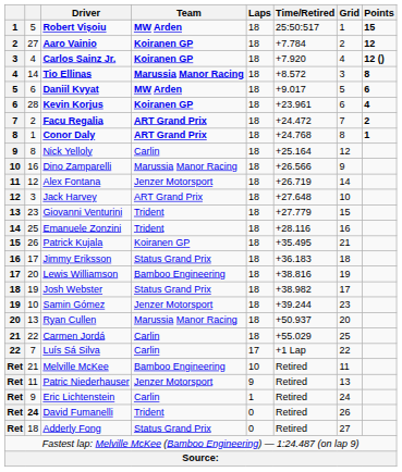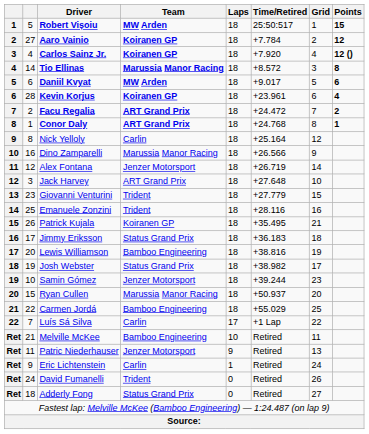 <table class="wikitable" style="font-size:85%">
 <tr>
 <th></th>
 <th></th>
 <th>Driver</th>
 <th>Team</th>
 <th>Laps</th>
 <th>Time/Retired</th>
 <th>Grid</th>
 <th>Points</th>
 </tr>
 <tr>
 <th>1</th>
 <td align="center">5</td>
 <td> <strong><a href='#'>Robert Vișoiu</a></strong></td>
 <td><strong><a href='#'>MW</a> <a href='#'>Arden</a></strong></td>
 <td>18</td>
 <td>25:50:517</td>
 <td>1</td>
 <td><strong>15</strong></td>
 </tr>
 <tr>
 <th>2</th>
 <td align="center">27</td>
 <td> <strong><a href='#'>Aaro Vainio</a></strong></td>
 <td><strong><a href='#'>Koiranen GP</a></strong></td>
 <td>18</td>
 <td>+7.784</td>
 <td>2</td>
 <td><strong>12</strong></td>
 </tr>
 <tr>
 <th>3</th>
 <td align="center">4</td>
 <td> <strong><a href='#'>Carlos Sainz Jr.</a></strong></td>
 <td><strong><a href='#'>Koiranen GP</a></strong></td>
 <td>18</td>
 <td>+7.920</td>
 <td>4</td>
 <td><strong>12 ()</strong></td>
 </tr>
 <tr>
 <th>4</th>
 <td align="center">14</td>
 <td> <strong><a href='#'>Tio Ellinas</a></strong></td>
 <td><strong><a href='#'>Marussia</a> <a href='#'>Manor Racing</a></strong></td>
 <td>18</td>
 <td>+8.572</td>
 <td>3</td>
 <td><strong>8</strong></td>
 </tr>
 <tr>
 <th>5</th>
 <td align="center">6</td>
 <td> <strong><a href='#'>Daniil Kvyat</a></strong></td>
 <td><strong><a href='#'>MW</a> <a href='#'>Arden</a></strong></td>
 <td>18</td>
 <td>+9.017</td>
 <td>5</td>
 <td><strong>6</strong></td>
 </tr>
 <tr>
 <th>6</th>
 <td align="center">28</td>
 <td> <strong><a href='#'>Kevin Korjus</a></strong></td>
 <td><strong><a href='#'>Koiranen GP</a></strong></td>
 <td>18</td>
 <td>+23.961</td>
 <td>6</td>
 <td><strong>4</strong></td>
 </tr>
 <tr>
 <th>7</th>
 <td align="center">2</td>
 <td> <strong><a href='#'>Facu Regalia</a></strong></td>
 <td><strong><a href='#'>ART Grand Prix</a></strong></td>
 <td>18</td>
 <td>+24.472</td>
 <td>7</td>
 <td><strong>2</strong></td>
 </tr>
 <tr>
 <th>8</th>
 <td align="center">1</td>
 <td> <strong><a href='#'>Conor Daly</a></strong></td>
 <td><strong><a href='#'>ART Grand Prix</a></strong></td>
 <td>18</td>
 <td>+24.768</td>
 <td>8</td>
 <td><strong>1</strong></td>
 </tr>
 <tr>
 <th>9</th>
 <td align="center">8</td>
 <td> <a href='#'>Nick Yelloly</a></td>
 <td><a href='#'>Carlin</a></td>
 <td>18</td>
 <td>+25.164</td>
 <td>12</td>
 <td></td>
 </tr>
 <tr>
 <th>10</th>
 <td align="center">16</td>
 <td> <a href='#'>Dino Zamparelli</a></td>
 <td><a href='#'>Marussia</a> <a href='#'>Manor Racing</a></td>
 <td>18</td>
 <td>+26.566</td>
 <td>9</td>
 <td></td>
 </tr>
 <tr>
 <th>11</th>
 <td align="center">12</td>
 <td> <a href='#'>Alex Fontana</a></td>
 <td><a href='#'>Jenzer Motorsport</a></td>
 <td>18</td>
 <td>+26.719</td>
 <td>14</td>
 <td></td>
 </tr>
 <tr>
 <th>12</th>
 <td align="center">3</td>
 <td> <a href='#'>Jack Harvey</a></td>
 <td><a href='#'>ART Grand Prix</a></td>
 <td>18</td>
 <td>+27.648</td>
 <td>10</td>
 <td></td>
 </tr>
 <tr>
 <th>13</th>
 <td align="center">23</td>
 <td> <a href='#'>Giovanni Venturini</a></td>
 <td><a href='#'>Trident</a></td>
 <td>18</td>
 <td>+27.779</td>
 <td>15</td>
 <td></td>
 </tr>
 <tr>
 <th>14</th>
 <td align="center">25</td>
 <td> <a href='#'>Emanuele Zonzini</a></td>
 <td><a href='#'>Trident</a></td>
 <td>18</td>
 <td>+28.116</td>
 <td>16</td>
 <td></td>
 </tr>
 <tr>
 <th>15</th>
 <td align="center">26</td>
 <td> <a href='#'>Patrick Kujala</a></td>
 <td><a href='#'>Koiranen GP</a></td>
 <td>18</td>
 <td>+35.495</td>
 <td>21</td>
 <td></td>
 </tr>
 <tr>
 <th>16</th>
 <td align="center">17</td>
 <td> <a href='#'>Jimmy Eriksson</a></td>
 <td><a href='#'>Status Grand Prix</a></td>
 <td>18</td>
 <td>+36.183</td>
 <td>18</td>
 <td></td>
 </tr>
 <tr>
 <th>17</th>
 <td align="center">20</td>
 <td> <a href='#'>Lewis Williamson</a></td>
 <td><a href='#'>Bamboo Engineering</a></td>
 <td>18</td>
 <td>+38.816</td>
 <td>19</td>
 <td></td>
 </tr>
 <tr>
 <th>18</th>
 <td align="center">19</td>
 <td> <a href='#'>Josh Webster</a></td>
 <td><a href='#'>Status Grand Prix</a></td>
 <td>18</td>
 <td>+38.982</td>
 <td>17</td>
 <td></td>
 </tr>
 <tr>
 <th>19</th>
 <td align="center">10</td>
 <td> <a href='#'>Samin Gómez</a></td>
 <td><a href='#'>Jenzer Motorsport</a></td>
 <td>18</td>
 <td>+39.244</td>
 <td>23</td>
 <td></td>
 </tr>
 <tr>
 <th>20</th>
-<td align="center">13</td>
+<td align="center">15</td>
 <td> <a href='#'>Ryan Cullen</a></td>
 <td><a href='#'>Marussia</a> <a href='#'>Manor Racing</a></td>
 <td>18</td>
 <td>+50.937</td>
 <td>20</td>
 <td></td>
 </tr>
 <tr>
 <th>21</th>
 <td align="center">22</td>
 <td> <a href='#'>Carmen Jordá</a></td>
-<td><a href='#'>Carlin</a></td>
+<td><a href='#'>Bamboo Engineering</a></td>
 <td>18</td>
 <td>+55.029</td>
 <td>25</td>
 <td></td>
 </tr>
 <tr>
 <th>22</th>
 <td align="center">7</td>
 <td> <a href='#'>Luís Sá Silva</a></td>
 <td><a href='#'>Carlin</a></td>
 <td>17</td>
 <td>+1 Lap</td>
 <td>22</td>
 <td></td>
 </tr>
 <tr>
 <th>Ret</th>
 <td align="center">21</td>
 <td> <a href='#'>Melville McKee</a></td>
 <td><a href='#'>Bamboo Engineering</a></td>
 <td>10</td>
 <td>Retired</td>
 <td>11</td>
 <td></td>
 </tr>
 <tr>
 <th>Ret</th>
 <td align="center">11</td>
 <td> <a href='#'>Patric Niederhauser</a></td>
 <td><a href='#'>Jenzer Motorsport</a></td>
 <td>9</td>
 <td>Retired</td>
 <td>13</td>
 <td></td>
 </tr>
 <tr>
 <th>Ret</th>
 <td align="center">9</td>
 <td> <a href='#'>Eric Lichtenstein</a></td>
 <td><a href='#'>Carlin</a></td>
 <td>1</td>
 <td>Retired</td>
 <td>24</td>
 <td></td>
 </tr>
 <tr>
 <th>Ret</th>
-<td align="center"><strong>24</strong></td>
+<td align="center">24</td>
 <td> <a href='#'>David Fumanelli</a></td>
 <td><a href='#'>Trident</a></td>
 <td>0</td>
 <td>Retired</td>
 <td>26</td>
 <td></td>
 </tr>
 <tr>
 <th>Ret</th>
 <td align="center">18</td>
 <td> <a href='#'>Adderly Fong</a></td>
 <td><a href='#'>Status Grand Prix</a></td>
 <td>0</td>
 <td>Retired</td>
 <td>27</td>
 <td></td>
 </tr>
 <tr>
 <td colspan="8" align="center"><em>Fastest lap: <a href='#'>Melville McKee</a> (<a href='#'>Bamboo Engineering</a>) — 1:24.487 (on lap 9)</em></td>
 </tr>
 <tr>
 <th colspan="8">Source:</th>
 </tr>
 </table>
